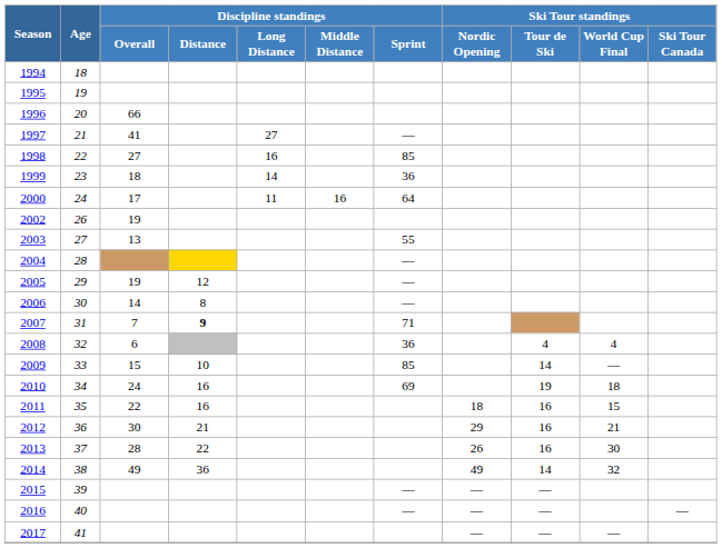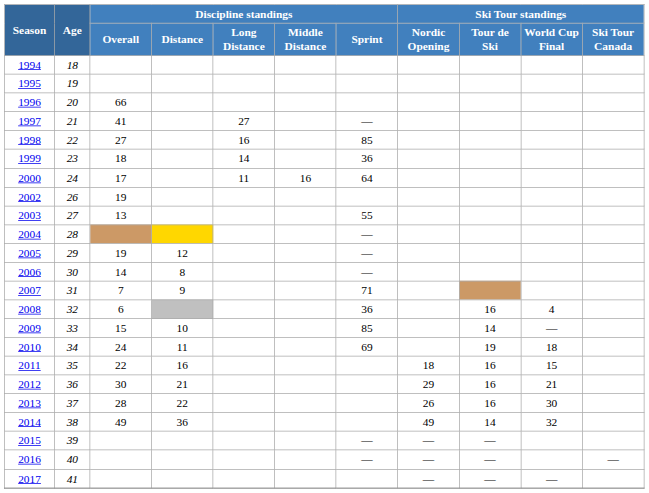 <table class="wikitable" style="font-size:95%; text-align:center; border:grey solid 1px; border-collapse:collapse; background:#ffffff;">
 <tr>
 <th style="background-color:#369; color:white; width:60px;" rowspan="2"> Season </th>
 <th style="background-color:#369; color:white; width:40px;" rowspan="2"> Age </th>
 <th style="background-color:#4180be; color:white;" colspan="5">Discipline standings</th>
 <th style="background-color:#4180be; color:white;" colspan="4">Ski Tour standings</th>
 </tr>
 <tr>
 <th style="background-color:#4180be; color:white; width:75px;">Overall</th>
 <th style="background-color:#4180be; color:white; width:75px;">Distance</th>
 <th style="background-color:#4180be; color:white; width:75px;">Long Distance</th>
 <th style="background-color:#4180be; color:white; width:75px;">Middle Distance</th>
 <th style="background-color:#4180be; color:white; width:75px;">Sprint</th>
 <th style="background-color:#4180be; color:white; width:75px;">Nordic<br>Opening</th>
 <th style="background-color:#4180be; color:white; width:75px;">Tour de<br>Ski</th>
 <th style="background-color:#4180be; color:white; width:75px;">World Cup<br>Final</th>
 <th style="background-color:#4180be; color:white; width:75px;">Ski Tour<br>Canada</th>
 </tr>
 <tr>
 <td><a href='#'>1994</a></td>
 <td><em>18</em></td>
 <td></td>
 <td></td>
 <td></td>
 <td></td>
 <td></td>
 <td></td>
 <td></td>
 <td></td>
 <td></td>
 </tr>
 <tr>
 <td><a href='#'>1995</a></td>
 <td><em>19</em></td>
 <td></td>
 <td></td>
 <td></td>
 <td></td>
 <td></td>
 <td></td>
 <td></td>
 <td></td>
 <td></td>
 </tr>
 <tr>
 <td><a href='#'>1996</a></td>
 <td><em>20</em></td>
 <td>66</td>
 <td></td>
 <td></td>
 <td></td>
 <td></td>
 <td></td>
 <td></td>
 <td></td>
 <td></td>
 </tr>
 <tr>
 <td><a href='#'>1997</a></td>
 <td><em>21</em></td>
 <td>41</td>
 <td></td>
 <td>27</td>
 <td></td>
 <td>—</td>
 <td></td>
 <td></td>
 <td></td>
 <td></td>
 </tr>
 <tr>
 <td><a href='#'>1998</a></td>
 <td><em>22</em></td>
 <td>27</td>
 <td></td>
 <td>16</td>
 <td></td>
 <td>85</td>
 <td></td>
 <td></td>
 <td></td>
 <td></td>
 </tr>
 <tr>
 <td><a href='#'>1999</a></td>
 <td><em>23</em></td>
 <td>18</td>
 <td></td>
 <td>14</td>
 <td></td>
 <td>36</td>
 <td></td>
 <td></td>
 <td></td>
 <td></td>
 </tr>
 <tr>
 <td><a href='#'>2000</a></td>
 <td><em>24</em></td>
 <td>17</td>
 <td></td>
 <td>11</td>
 <td>16</td>
 <td>64</td>
 <td></td>
 <td></td>
 <td></td>
 <td></td>
 </tr>
 <tr>
 <td><a href='#'>2002</a></td>
 <td><em>26</em></td>
 <td>19</td>
 <td></td>
 <td></td>
 <td></td>
 <td></td>
 <td></td>
 <td></td>
 <td></td>
 <td></td>
 </tr>
 <tr>
 <td><a href='#'>2003</a></td>
 <td><em>27</em></td>
 <td>13</td>
 <td></td>
 <td></td>
 <td></td>
 <td>55</td>
 <td></td>
 <td></td>
 <td></td>
 <td></td>
 </tr>
 <tr>
 <td><a href='#'>2004</a></td>
 <td><em>28</em></td>
 <td bgcolor="cc9966"></td>
 <td style="background:gold;"></td>
 <td></td>
 <td></td>
 <td>—</td>
 <td></td>
 <td></td>
 <td></td>
 <td></td>
 </tr>
 <tr>
 <td><a href='#'>2005</a></td>
 <td><em>29</em></td>
 <td>19</td>
 <td>12</td>
 <td></td>
 <td></td>
 <td>—</td>
 <td></td>
 <td></td>
 <td></td>
 <td></td>
 </tr>
 <tr>
 <td><a href='#'>2006</a></td>
 <td><em>30</em></td>
 <td>14</td>
 <td>8</td>
 <td></td>
 <td></td>
 <td>—</td>
 <td></td>
 <td></td>
 <td></td>
 <td></td>
 </tr>
 <tr>
 <td><a href='#'>2007</a></td>
 <td><em>31</em></td>
 <td>7</td>
-<td><strong>9</strong></td>
+<td>9</td>
 <td></td>
 <td></td>
 <td>71</td>
 <td></td>
 <td bgcolor="cc9966"></td>
 <td></td>
 <td></td>
 </tr>
 <tr>
 <td><a href='#'>2008</a></td>
 <td><em>32</em></td>
 <td>6</td>
 <td style="background:silver;"></td>
 <td></td>
 <td></td>
 <td>36</td>
 <td></td>
-<td>4</td>
+<td>16</td>
 <td>4</td>
 <td></td>
 </tr>
 <tr>
 <td><a href='#'>2009</a></td>
 <td><em>33</em></td>
 <td>15</td>
 <td>10</td>
 <td></td>
 <td></td>
 <td>85</td>
 <td></td>
 <td>14</td>
 <td>—</td>
 <td></td>
 </tr>
 <tr>
 <td><a href='#'>2010</a></td>
 <td><em>34</em></td>
 <td>24</td>
-<td>16</td>
+<td>11</td>
 <td></td>
 <td></td>
 <td>69</td>
 <td></td>
 <td>19</td>
 <td>18</td>
 <td></td>
 </tr>
 <tr>
 <td><a href='#'>2011</a></td>
 <td><em>35</em></td>
 <td>22</td>
 <td>16</td>
 <td></td>
 <td></td>
 <td></td>
 <td>18</td>
 <td>16</td>
 <td>15</td>
 <td></td>
 </tr>
 <tr>
 <td><a href='#'>2012</a></td>
 <td><em>36</em></td>
 <td>30</td>
 <td>21</td>
 <td></td>
 <td></td>
 <td></td>
 <td>29</td>
 <td>16</td>
 <td>21</td>
 <td></td>
 </tr>
 <tr>
 <td><a href='#'>2013</a></td>
 <td><em>37</em></td>
 <td>28</td>
 <td>22</td>
 <td></td>
 <td></td>
 <td></td>
 <td>26</td>
 <td>16</td>
 <td>30</td>
 <td></td>
 </tr>
 <tr>
 <td><a href='#'>2014</a></td>
 <td><em>38</em></td>
 <td>49</td>
 <td>36</td>
 <td></td>
 <td></td>
 <td></td>
 <td>49</td>
 <td>14</td>
 <td>32</td>
 <td></td>
 </tr>
 <tr>
 <td><a href='#'>2015</a></td>
 <td><em>39</em></td>
 <td></td>
 <td></td>
 <td></td>
 <td></td>
 <td>—</td>
 <td>—</td>
 <td>—</td>
 <td></td>
 <td></td>
 </tr>
 <tr>
 <td><a href='#'>2016</a></td>
 <td><em>40</em></td>
 <td></td>
 <td></td>
 <td></td>
 <td></td>
 <td>—</td>
 <td>—</td>
 <td>—</td>
 <td></td>
 <td>—</td>
 </tr>
 <tr>
 <td><a href='#'>2017</a></td>
 <td><em>41</em></td>
 <td></td>
 <td></td>
 <td></td>
 <td></td>
 <td></td>
 <td>—</td>
 <td>—</td>
 <td>—</td>
 <td></td>
 </tr>
 <tr>
 </tr>
 </table>
